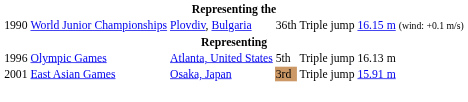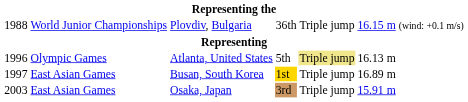 <table>
 <tr>
 <th colspan="6">Representing the </th>
 </tr>
 <tr>
-<td>1990</td>
+<td>1988</td>
 <td><a href='#'>World Junior Championships</a></td>
 <td><a href='#'>Plovdiv</a>, <a href='#'>Bulgaria</a></td>
 <td>36th</td>
 <td>Triple jump</td>
 <td><a href='#'>16.15 m</a>  <small>(wind: +0.1 m/s)</small></td>
 </tr>
 <tr>
 <th colspan="6">Representing </th>
 </tr>
 <tr>
 <td>1996</td>
 <td><a href='#'>Olympic Games</a></td>
 <td><a href='#'>Atlanta, United States</a></td>
 <td>5th</td>
-<td>Triple jump</td>
+<td style="background: khaki;">Triple jump</td>
 <td>16.13 m</td>
 </tr>
 <tr>
-<td>2001</td>
+<td>1997</td>
+<td><a href='#'>East Asian Games</a></td>
+<td><a href='#'>Busan, South Korea</a></td>
+<td bgcolor="gold">1st</td>
+<td>Triple jump</td>
+<td>16.89 m</td>
+</tr>
+<tr>
+<td>2003</td>
 <td><a href='#'>East Asian Games</a></td>
 <td><a href='#'>Osaka, Japan</a></td>
 <td bgcolor="cc9966">3rd</td>
 <td>Triple jump</td>
 <td><a href='#'>15.91 m</a></td>
 </tr>
 </table>
